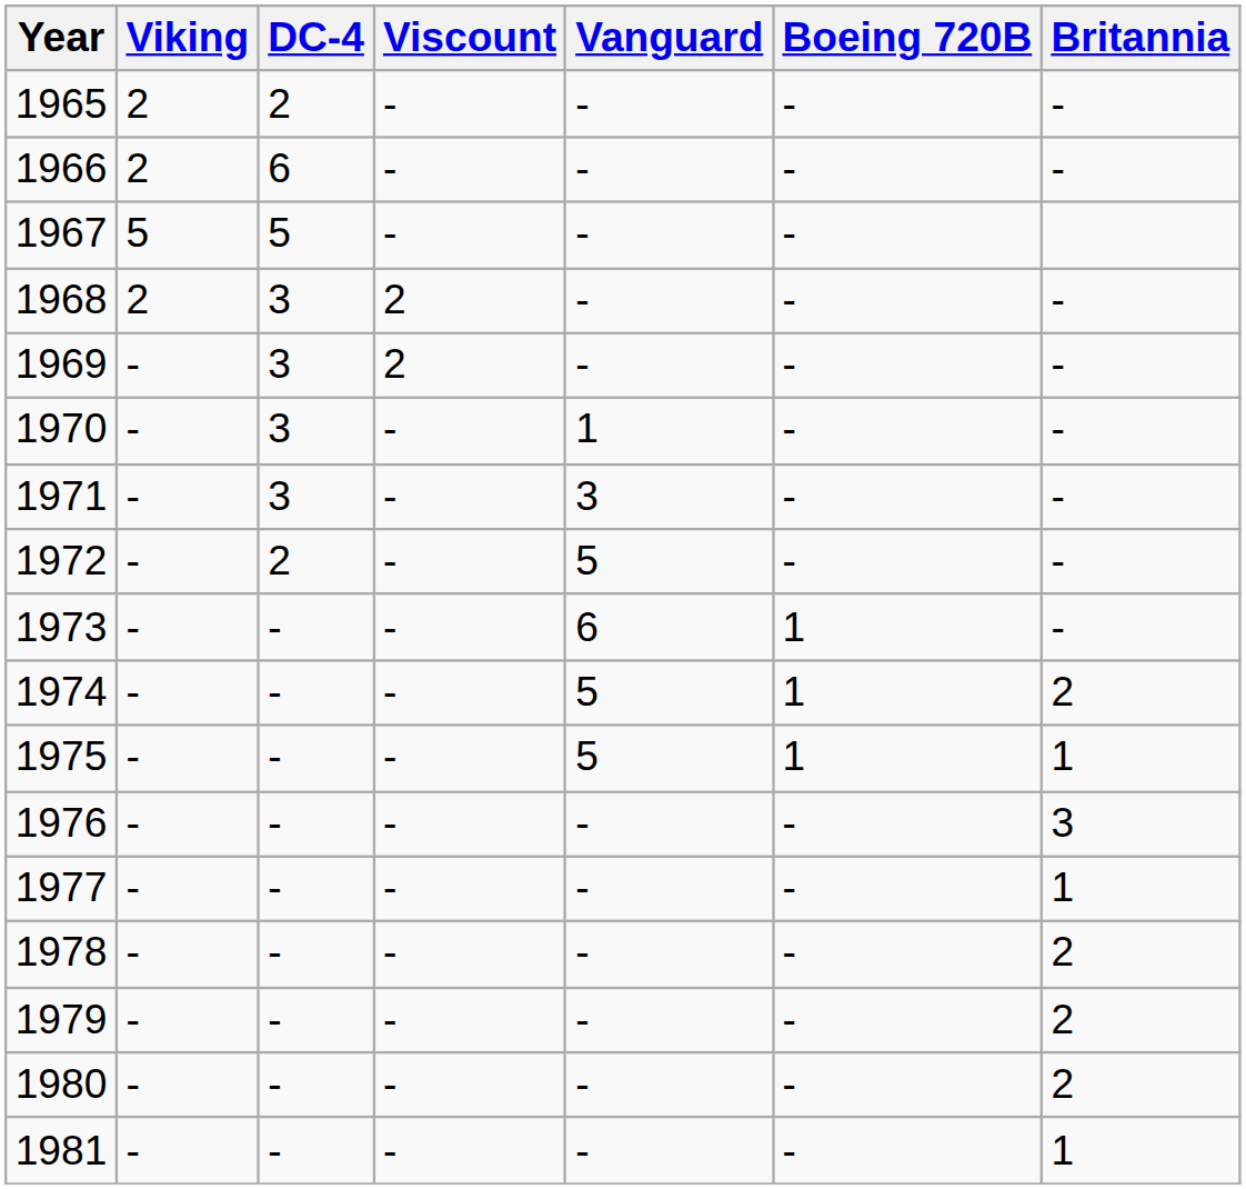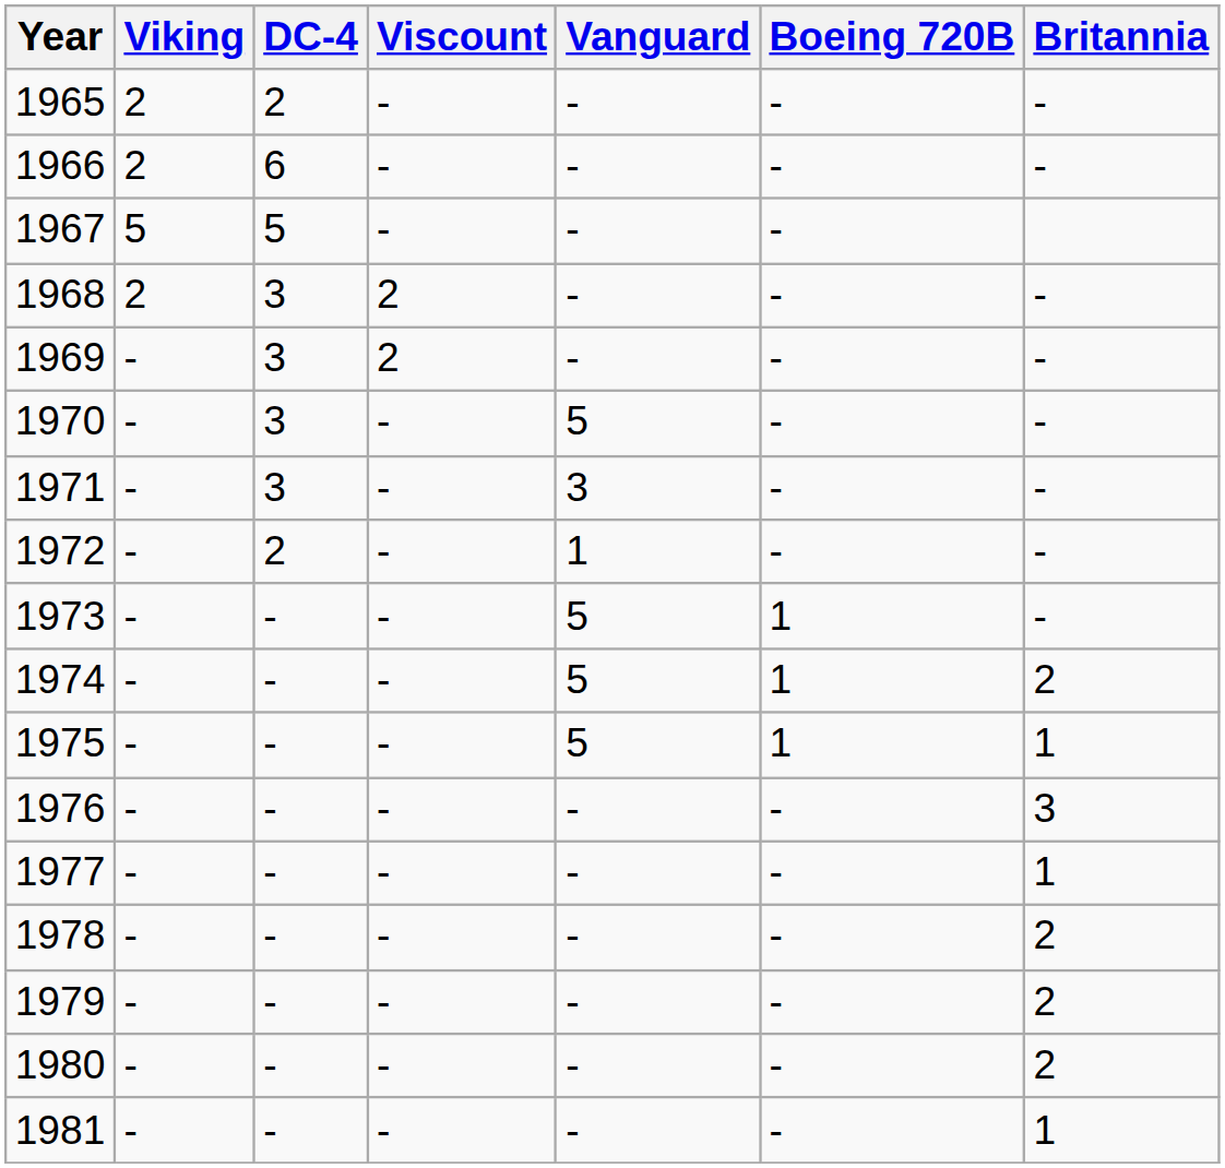 <table class="wikitable">
 <tr>
 <th>Year</th>
 <th><a href='#'>Viking</a></th>
 <th><a href='#'>DC-4</a></th>
 <th><a href='#'>Viscount</a></th>
 <th><a href='#'>Vanguard</a></th>
 <th><a href='#'>Boeing 720B</a></th>
 <th><a href='#'>Britannia</a></th>
 </tr>
 <tr>
 <td>1965</td>
 <td>2</td>
 <td>2</td>
 <td>-</td>
 <td>-</td>
 <td>-</td>
 <td>-</td>
 </tr>
 <tr>
 <td>1966</td>
 <td>2</td>
 <td>6</td>
 <td>-</td>
 <td>-</td>
 <td>-</td>
 <td>-</td>
 </tr>
 <tr>
 <td>1967</td>
 <td>5</td>
 <td>5</td>
 <td>-</td>
 <td>-</td>
 <td>-</td>
 </tr>
 <tr>
 <td>1968</td>
 <td>2</td>
 <td>3</td>
 <td>2</td>
 <td>-</td>
 <td>-</td>
 <td>-</td>
 </tr>
 <tr>
 <td>1969</td>
 <td>-</td>
 <td>3</td>
 <td>2</td>
 <td>-</td>
 <td>-</td>
 <td>-</td>
 </tr>
 <tr>
 <td>1970</td>
 <td>-</td>
 <td>3</td>
 <td>-</td>
-<td>1</td>
+<td>5</td>
 <td>-</td>
 <td>-</td>
 </tr>
 <tr>
 <td>1971</td>
 <td>-</td>
 <td>3</td>
 <td>-</td>
 <td>3</td>
 <td>-</td>
 <td>-</td>
 </tr>
 <tr>
 <td>1972</td>
 <td>-</td>
 <td>2</td>
 <td>-</td>
-<td>5</td>
+<td>1</td>
 <td>-</td>
 <td>-</td>
 </tr>
 <tr>
 <td>1973</td>
 <td>-</td>
 <td>-</td>
 <td>-</td>
-<td>6</td>
+<td>5</td>
 <td>1</td>
 <td>-</td>
 </tr>
 <tr>
 <td>1974</td>
 <td>-</td>
 <td>-</td>
 <td>-</td>
 <td>5</td>
 <td>1</td>
 <td>2</td>
 </tr>
 <tr>
 <td>1975</td>
 <td>-</td>
 <td>-</td>
 <td>-</td>
 <td>5</td>
 <td>1</td>
 <td>1</td>
 </tr>
 <tr>
 <td>1976</td>
 <td>-</td>
 <td>-</td>
 <td>-</td>
 <td>-</td>
 <td>-</td>
 <td>3</td>
 </tr>
 <tr>
 <td>1977</td>
 <td>-</td>
 <td>-</td>
 <td>-</td>
 <td>-</td>
 <td>-</td>
 <td>1</td>
 </tr>
 <tr>
 <td>1978</td>
 <td>-</td>
 <td>-</td>
 <td>-</td>
 <td>-</td>
 <td>-</td>
 <td>2</td>
 </tr>
 <tr>
 <td>1979</td>
 <td>-</td>
 <td>-</td>
 <td>-</td>
 <td>-</td>
 <td>-</td>
 <td>2</td>
 </tr>
 <tr>
 <td>1980</td>
 <td>-</td>
 <td>-</td>
 <td>-</td>
 <td>-</td>
 <td>-</td>
 <td>2</td>
 </tr>
 <tr>
 <td>1981</td>
 <td>-</td>
 <td>-</td>
 <td>-</td>
 <td>-</td>
 <td>-</td>
 <td>1</td>
 </tr>
 </table>
